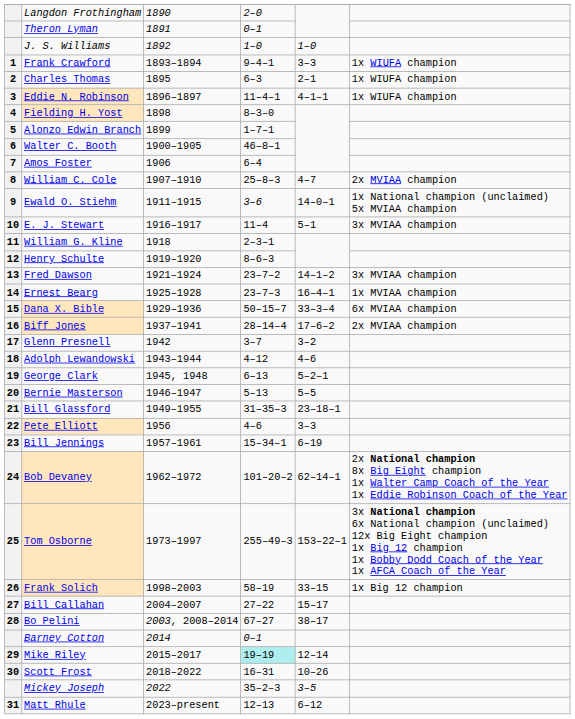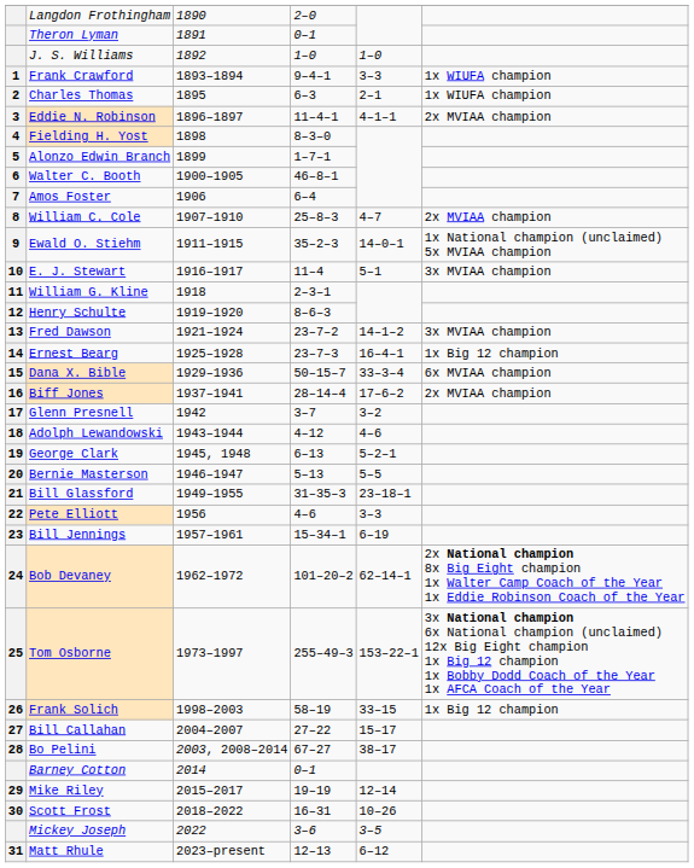 <table class=wikitable>
 <tr>
 </tr>
 <tr>
 <th></th>
 <td><em>Langdon Frothingham</em></td>
 <td><em>1890</em></td>
 <td><em>2–0 </em></td>
 <td rowspan=2></td>
 <td></td>
 </tr>
 <tr>
 <th></th>
 <td><em><a href='#'>Theron Lyman</a></em></td>
 <td><em>1891</em></td>
 <td><em>0–1 </em></td>
 <td></td>
 </tr>
 <tr>
 <th></th>
 <td><em>J. S. Williams</em></td>
 <td><em>1892</em></td>
 <td><em>1–0 </em></td>
 <td><em>1–0 </em></td>
 <td></td>
 </tr>
 <tr>
 <th>1</th>
 <td><a href='#'>Frank Crawford</a></td>
 <td>1893–1894</td>
 <td>9–4–1 </td>
 <td>3–3 </td>
 <td>1x <a href='#'>WIUFA</a> champion</td>
 </tr>
 <tr>
 <th>2</th>
 <td><a href='#'>Charles Thomas</a></td>
 <td>1895</td>
 <td>6–3 </td>
 <td>2–1 </td>
 <td>1x WIUFA champion</td>
 </tr>
 <tr>
 <th>3</th>
 <td bgcolor=#ffe6bd><a href='#'>Eddie N. Robinson</a></td>
 <td>1896–1897</td>
 <td>11–4–1 </td>
 <td>4–1–1 </td>
-<td>1x WIUFA champion</td>
+<td>2x MVIAA champion</td>
 </tr>
 <tr>
 <th>4</th>
 <td bgcolor=#ffe6bd><a href='#'>Fielding H. Yost</a></td>
 <td>1898</td>
 <td>8–3–0 </td>
 <td rowspan=4></td>
 <td></td>
 </tr>
 <tr>
 <th>5</th>
 <td><a href='#'>Alonzo Edwin Branch</a></td>
 <td>1899</td>
 <td>1–7–1 </td>
 <td></td>
 </tr>
 <tr>
 <th>6</th>
 <td><a href='#'>Walter C. Booth</a></td>
 <td>1900–1905</td>
 <td>46–8–1 </td>
 <td></td>
 </tr>
 <tr>
 <th>7</th>
 <td><a href='#'>Amos Foster</a></td>
 <td>1906</td>
 <td>6–4 </td>
 <td></td>
 </tr>
 <tr>
 <th>8</th>
 <td><a href='#'>William C. Cole</a></td>
 <td>1907–1910</td>
 <td>25–8–3 </td>
 <td>4–7 </td>
 <td>2x <a href='#'>MVIAA</a> champion</td>
 </tr>
 <tr>
 <th>9</th>
 <td><a href='#'>Ewald O. Stiehm</a></td>
 <td>1911–1915</td>
-<td><em>3–6 </em></td>
+<td>35–2–3 </td>
 <td>14–0–1 </td>
 <td>1x National champion (unclaimed) <br> 5x MVIAA champion</td>
 </tr>
 <tr>
 <th>10</th>
 <td><a href='#'>E. J. Stewart</a></td>
 <td>1916–1917</td>
 <td>11–4 </td>
 <td>5–1 </td>
 <td>3x MVIAA champion</td>
 </tr>
 <tr>
 <th>11</th>
 <td><a href='#'>William G. Kline</a></td>
 <td>1918</td>
 <td>2–3–1 </td>
 <td rowspan=2></td>
 <td></td>
 </tr>
 <tr>
 <th>12</th>
 <td><a href='#'>Henry Schulte</a></td>
 <td>1919–1920</td>
 <td>8–6–3 </td>
 <td></td>
 </tr>
 <tr>
 <th>13</th>
 <td><a href='#'>Fred Dawson</a></td>
 <td>1921–1924</td>
 <td>23–7–2 </td>
 <td>14–1–2 </td>
 <td>3x MVIAA champion</td>
 </tr>
 <tr>
 <th>14</th>
 <td><a href='#'>Ernest Bearg</a></td>
 <td>1925–1928</td>
 <td>23–7–3 </td>
 <td>16–4–1 </td>
-<td>1x MVIAA champion</td>
+<td>1x Big 12 champion</td>
 </tr>
 <tr>
 <th>15</th>
 <td bgcolor=#ffe6bd><a href='#'>Dana X. Bible</a></td>
 <td>1929–1936</td>
 <td>50–15–7 </td>
 <td>33–3–4 </td>
 <td>6x MVIAA champion</td>
 </tr>
 <tr>
 <th>16</th>
 <td bgcolor=#ffe6bd><a href='#'>Biff Jones</a></td>
 <td>1937–1941</td>
 <td>28–14–4 </td>
 <td>17–6–2 </td>
 <td>2x MVIAA champion</td>
 </tr>
 <tr>
 <th>17</th>
 <td><a href='#'>Glenn Presnell</a></td>
 <td>1942</td>
 <td>3–7 </td>
 <td>3–2 </td>
 <td></td>
 </tr>
 <tr>
 <th>18</th>
 <td><a href='#'>Adolph Lewandowski</a></td>
 <td>1943–1944</td>
 <td>4–12 </td>
 <td>4–6 </td>
 <td></td>
 </tr>
 <tr>
 <th>19</th>
 <td><a href='#'>George Clark</a></td>
 <td>1945, 1948</td>
 <td>6–13 </td>
 <td>5–2–1 </td>
 <td></td>
 </tr>
 <tr>
 <th>20</th>
 <td><a href='#'>Bernie Masterson</a></td>
 <td>1946–1947</td>
 <td>5–13 </td>
 <td>5–5 </td>
 <td></td>
 </tr>
 <tr>
 <th>21</th>
 <td><a href='#'>Bill Glassford</a></td>
 <td>1949–1955</td>
 <td>31–35–3 </td>
 <td>23–18–1 </td>
 <td></td>
 </tr>
 <tr>
 <th>22</th>
 <td bgcolor=#ffe6bd><a href='#'>Pete Elliott</a></td>
 <td>1956</td>
 <td>4–6 </td>
 <td>3–3 </td>
 <td></td>
 </tr>
 <tr>
 <th>23</th>
 <td><a href='#'>Bill Jennings</a></td>
 <td>1957–1961</td>
 <td>15–34–1 </td>
 <td>6–19 </td>
 <td></td>
 </tr>
 <tr>
 <th>24</th>
 <td bgcolor=#ffe6bd><a href='#'>Bob Devaney</a></td>
 <td>1962–1972</td>
 <td>101–20–2 </td>
 <td>62–14–1 </td>
 <td>2x <strong>National champion</strong> <br> 8x <a href='#'>Big Eight</a> champion <br> 1x <a href='#'>Walter Camp Coach of the Year</a> <br> 1x <a href='#'>Eddie Robinson Coach of the Year</a></td>
 </tr>
 <tr>
 <th>25</th>
 <td bgcolor=#ffe6bd><a href='#'>Tom Osborne</a></td>
 <td>1973–1997</td>
 <td>255–49–3 </td>
 <td>153–22–1 </td>
 <td>3x <strong>National champion</strong> <br> 6x National champion (unclaimed) <br> 12x Big Eight champion <br> 1x <a href='#'>Big 12</a> champion <br> 1x <a href='#'>Bobby Dodd Coach of the Year</a> <br> 1x <a href='#'>AFCA Coach of the Year</a></td>
 </tr>
 <tr>
 <th>26</th>
 <td bgcolor=#ffe6bd><a href='#'>Frank Solich</a></td>
 <td>1998–2003</td>
 <td>58–19 </td>
 <td>33–15 </td>
 <td>1x Big 12 champion</td>
 </tr>
 <tr>
 <th>27</th>
 <td><a href='#'>Bill Callahan</a></td>
 <td>2004–2007</td>
 <td>27–22 </td>
 <td>15–17 </td>
 <td></td>
 </tr>
 <tr>
 <th>28</th>
 <td><a href='#'>Bo Pelini</a></td>
 <td><em>2003</em>, 2008–2014</td>
 <td>67–27 </td>
 <td>38–17 </td>
 <td></td>
 </tr>
 <tr>
 <th></th>
 <td><em><a href='#'>Barney Cotton</a></em></td>
 <td><em>2014</em></td>
 <td><em>0–1 </em></td>
 <td></td>
 <td></td>
 </tr>
 <tr>
 <th>29</th>
 <td><a href='#'>Mike Riley</a></td>
 <td>2015–2017</td>
-<td style="background: paleturquoise;">19–19 </td>
+<td>19–19 </td>
 <td>12–14 </td>
 <td></td>
 </tr>
 <tr>
 <th>30</th>
 <td><a href='#'>Scott Frost</a></td>
 <td>2018–2022</td>
 <td>16–31 </td>
 <td>10–26 </td>
 <td></td>
 </tr>
 <tr>
 <th></th>
 <td><em><a href='#'>Mickey Joseph</a></em></td>
 <td><em>2022</em></td>
-<td>35–2–3 </td>
+<td><em>3–6 </em></td>
 <td><em>3–5 </em></td>
 <td></td>
 </tr>
 <tr>
 <th>31</th>
 <td><a href='#'>Matt Rhule</a></td>
 <td>2023–present</td>
 <td>12–13 </td>
 <td>6–12 </td>
 <td></td>
 </tr>
 </table>
